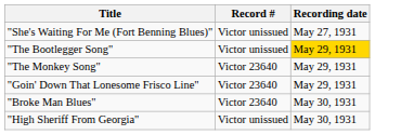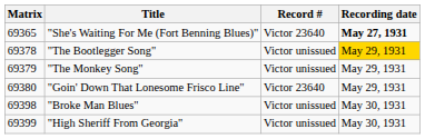 <table class=wikitable>
 <tr>
+<th>Matrix</th>
 <th>Title</th>
 <th>Record #</th>
 <th>Recording date</th>
 </tr>
 <tr>
+<td>69365</td>
 <td>"She's Waiting For Me (Fort Benning Blues)"</td>
-<td>Victor unissued</td>
-<td>May 27, 1931</td>
+<td>Victor 23640</td>
+<td><strong>May 27, 1931</strong></td>
 </tr>
 <tr>
+<td>69378</td>
 <td>"The Bootlegger Song"</td>
 <td>Victor unissued</td>
 <td style="background: gold;">May 29, 1931</td>
 </tr>
 <tr>
+<td>69379</td>
 <td>"The Monkey Song"</td>
-<td>Victor 23640</td>
+<td>Victor unissued</td>
 <td>May 29, 1931</td>
 </tr>
 <tr>
+<td>69380</td>
 <td>"Goin' Down That Lonesome Frisco Line"</td>
 <td>Victor 23640</td>
 <td>May 29, 1931</td>
 </tr>
 <tr>
+<td>69398</td>
 <td>"Broke Man Blues"</td>
-<td>Victor 23640</td>
+<td>Victor unissued</td>
 <td>May 30, 1931</td>
 </tr>
 <tr>
+<td>69399</td>
 <td>"High Sheriff From Georgia"</td>
 <td>Victor unissued</td>
 <td>May 30, 1931</td>
 </tr>
 </table>
